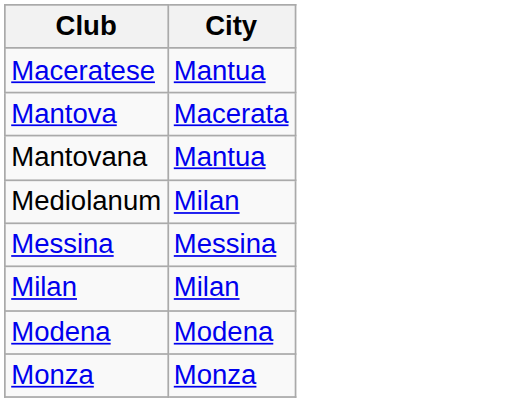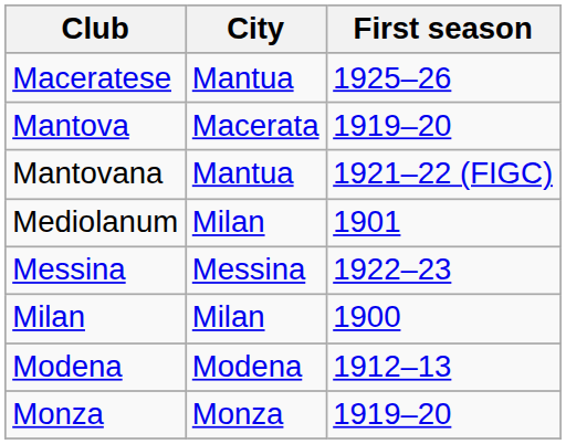 <table class="wikitable">
 <tr>
 <th>Club</th>
 <th>City</th>
+<th>First season</th>
 </tr>
 <tr>
 <td><a href='#'>Maceratese</a></td>
 <td><a href='#'>Mantua</a></td>
+<td><a href='#'>1925–26</a></td>
 </tr>
 <tr>
 <td><a href='#'>Mantova</a></td>
 <td><a href='#'>Macerata</a></td>
+<td><a href='#'>1919–20</a></td>
 </tr>
 <tr>
 <td>Mantovana</td>
 <td><a href='#'>Mantua</a></td>
+<td><a href='#'>1921–22 (FIGC)</a></td>
 </tr>
 <tr>
 <td>Mediolanum</td>
 <td><a href='#'>Milan</a></td>
+<td><a href='#'>1901</a></td>
 </tr>
 <tr>
 <td><a href='#'>Messina</a></td>
 <td><a href='#'>Messina</a></td>
+<td><a href='#'>1922–23</a></td>
 </tr>
 <tr>
 <td><a href='#'>Milan</a></td>
 <td><a href='#'>Milan</a></td>
+<td><a href='#'>1900</a></td>
 </tr>
 <tr>
 <td><a href='#'>Modena</a></td>
 <td><a href='#'>Modena</a></td>
+<td><a href='#'>1912–13</a></td>
 </tr>
 <tr>
 <td><a href='#'>Monza</a></td>
 <td><a href='#'>Monza</a></td>
+<td><a href='#'>1919–20</a></td>
 </tr>
 </table>
